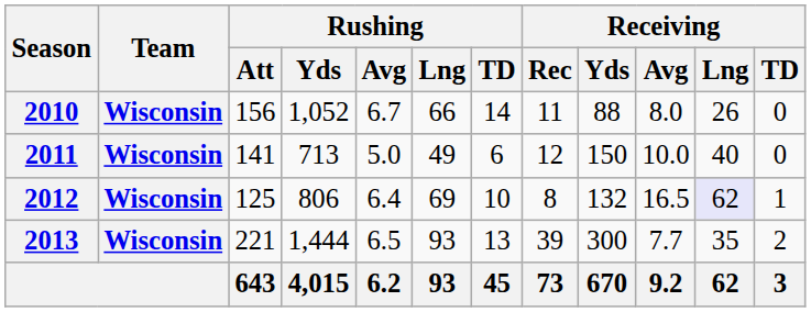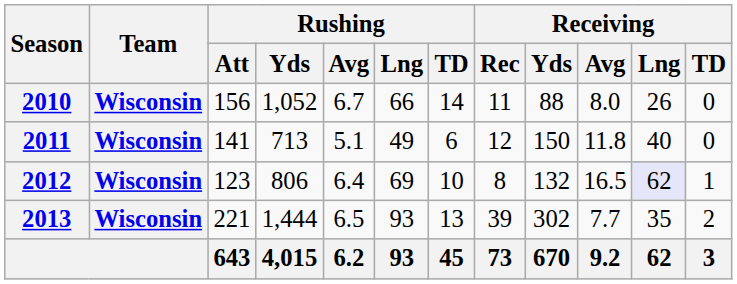 <table class="wikitable" style="text-align:center;">
 <tr>
 <th rowspan="2">Season</th>
 <th rowspan="2">Team</th>
 <th colspan="5">Rushing</th>
 <th colspan="5">Receiving</th>
 </tr>
 <tr>
 <th>Att</th>
 <th>Yds</th>
 <th>Avg</th>
 <th>Lng</th>
 <th>TD</th>
 <th>Rec</th>
 <th>Yds</th>
 <th>Avg</th>
 <th>Lng</th>
 <th>TD</th>
 </tr>
 <tr>
 <th><a href='#'>2010</a></th>
 <th><a href='#'>Wisconsin</a></th>
 <td>156</td>
 <td>1,052</td>
 <td>6.7</td>
 <td>66</td>
 <td>14</td>
 <td>11</td>
 <td>88</td>
 <td>8.0</td>
 <td>26</td>
 <td>0</td>
 </tr>
 <tr>
 <th><a href='#'>2011</a></th>
 <th><a href='#'>Wisconsin</a></th>
 <td>141</td>
 <td>713</td>
-<td>5.0</td>
+<td>5.1</td>
 <td>49</td>
 <td>6</td>
 <td>12</td>
 <td>150</td>
-<td>10.0</td>
+<td>11.8</td>
 <td>40</td>
 <td>0</td>
 </tr>
 <tr>
 <th><a href='#'>2012</a></th>
 <th><a href='#'>Wisconsin</a></th>
-<td>125</td>
+<td>123</td>
 <td>806</td>
 <td>6.4</td>
 <td>69</td>
 <td>10</td>
 <td>8</td>
 <td>132</td>
 <td>16.5</td>
 <td style="background: lavender;">62</td>
 <td>1</td>
 </tr>
 <tr>
 <th><a href='#'>2013</a></th>
 <th><a href='#'>Wisconsin</a></th>
 <td>221</td>
 <td>1,444</td>
 <td>6.5</td>
 <td>93</td>
 <td>13</td>
 <td>39</td>
-<td>300</td>
+<td>302</td>
 <td>7.7</td>
 <td>35</td>
 <td>2</td>
 </tr>
 <tr>
 <th colspan="2"></th>
 <th>643</th>
 <th>4,015</th>
 <th>6.2</th>
 <th>93</th>
 <th>45</th>
 <th>73</th>
 <th>670</th>
 <th>9.2</th>
 <th>62</th>
 <th>3</th>
 </tr>
 </table>
